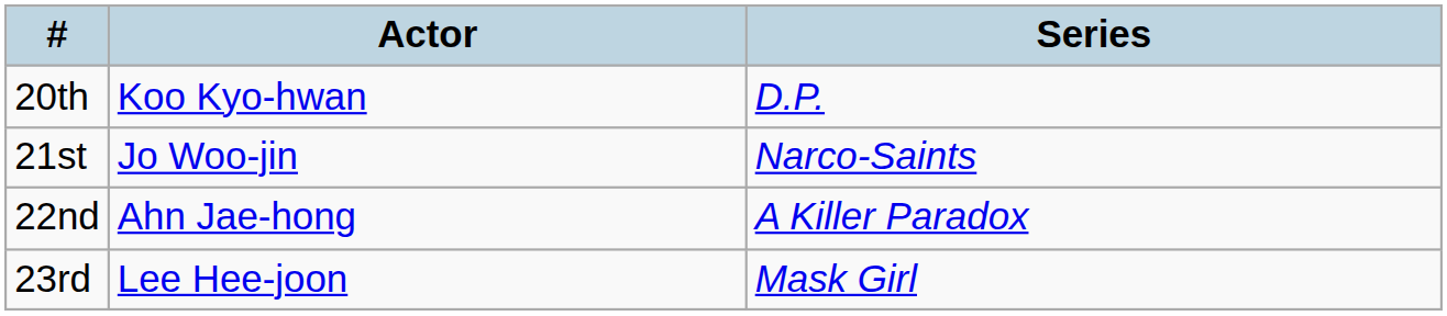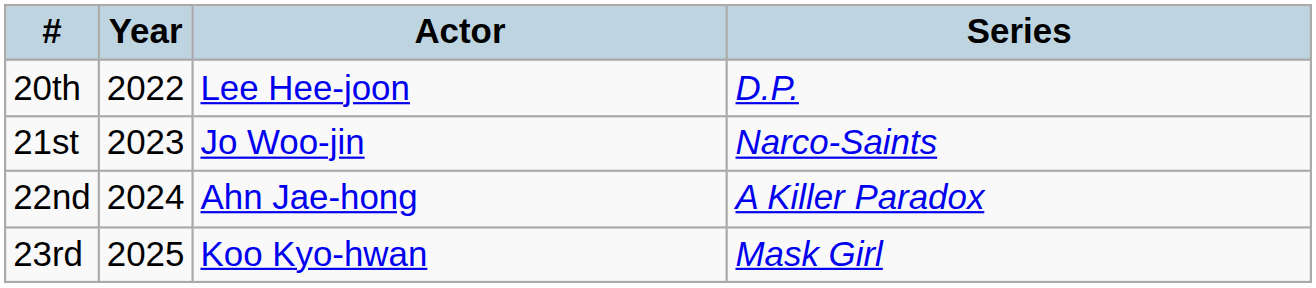 <table class="wikitable" style="width:600px">
 <tr>
 <th style="background:#BED5E1; width:10px">#</th>
+<th style="background:#BED5E1; width:10px">Year</th>
 <th style="background:#BED5E1;">Actor</th>
 <th style="background:#BED5E1;">Series</th>
 </tr>
 <tr>
 <td>20th</td>
-<td><a href='#'>Koo Kyo-hwan</a></td>
+<td>2022</td>
+<td><a href='#'>Lee Hee-joon</a></td>
 <td><em><a href='#'>D.P.</a></em></td>
 </tr>
 <tr>
 <td>21st</td>
+<td>2023</td>
 <td><a href='#'>Jo Woo-jin</a></td>
 <td><em><a href='#'>Narco-Saints</a></em></td>
 </tr>
 <tr>
 <td>22nd</td>
+<td>2024</td>
 <td><a href='#'>Ahn Jae-hong</a></td>
 <td><em><a href='#'>A Killer Paradox</a></em></td>
 </tr>
 <tr>
 <td>23rd</td>
-<td><a href='#'>Lee Hee-joon</a></td>
+<td>2025</td>
+<td><a href='#'>Koo Kyo-hwan</a></td>
 <td><em><a href='#'>Mask Girl</a></em></td>
 </tr>
 </table>
